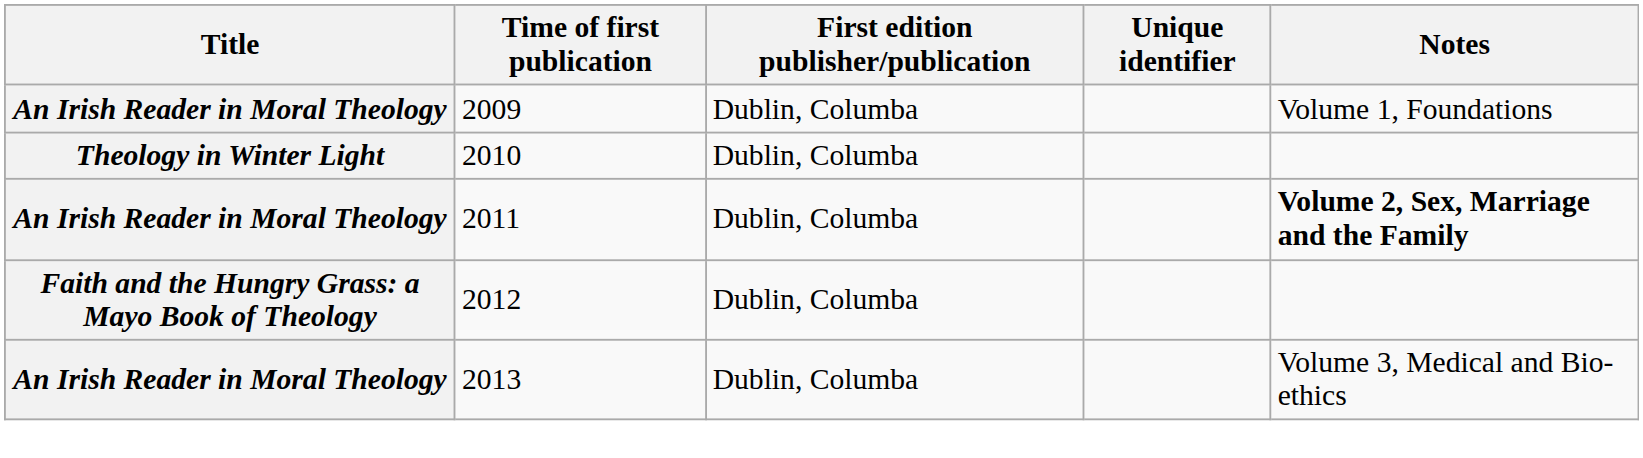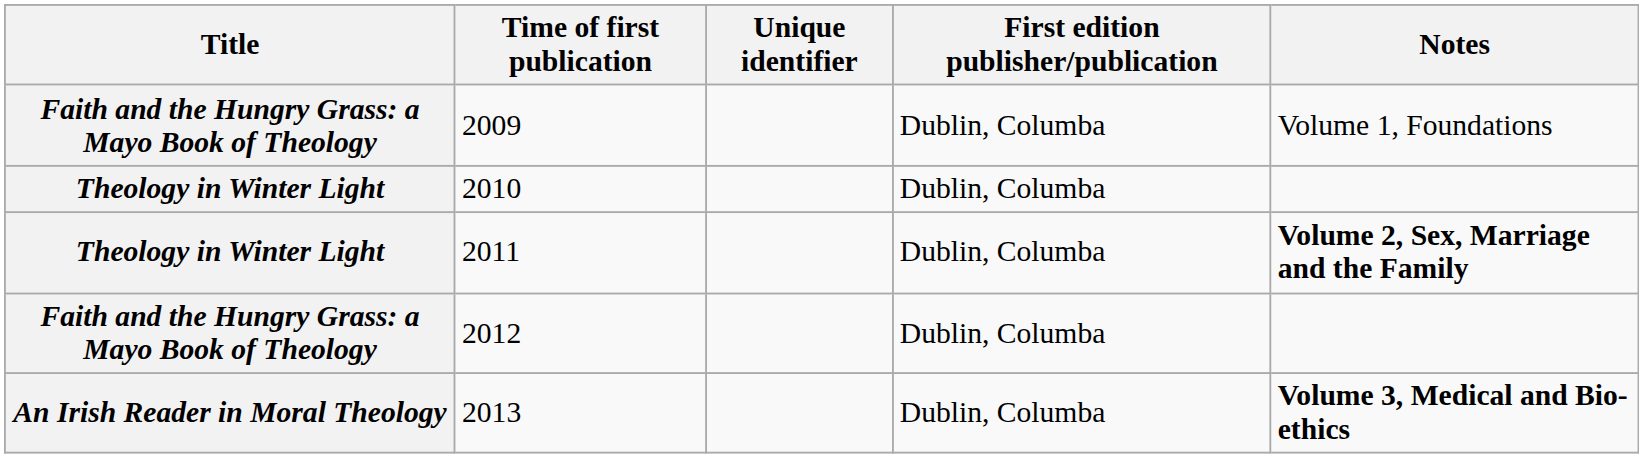 <table class="wikitable sortable plainrowheaders" style="margin-right: 0;">
 <tr>
 <th scope="col" class="unsortable">Title</th>
 <th scope="col">Time of first publication</th>
+<th scope="col" class="unsortable">Unique identifier</th>
 <th scope="col" class="unsortable">First edition publisher/publication</th>
-<th scope="col" class="unsortable">Unique identifier</th>
 <th scope="col" class="unsortable">Notes</th>
 </tr>
 <tr>
-<th scope="row"><em>An Irish Reader in Moral Theology</em></th>
+<th scope="row"><em>Faith and the Hungry Grass: a Mayo Book of Theology</em></th>
 <td>2009</td>
+<td></td>
 <td>Dublin, Columba</td>
-<td></td>
 <td>Volume 1, Foundations</td>
 </tr>
 <tr>
 <th scope="row"><em>Theology in Winter Light</em></th>
 <td>2010</td>
+<td></td>
 <td>Dublin, Columba</td>
-<td></td>
 <td></td>
 </tr>
 <tr>
-<th scope="row"><em>An Irish Reader in Moral Theology</em></th>
+<th scope="row"><em>Theology in Winter Light</em></th>
 <td>2011</td>
+<td></td>
 <td>Dublin, Columba</td>
-<td></td>
 <td><strong>Volume 2, Sex, Marriage and the Family</strong></td>
 </tr>
 <tr>
 <th scope="row"><em>Faith and the Hungry Grass: a Mayo Book of Theology</em></th>
 <td>2012</td>
+<td></td>
 <td>Dublin, Columba</td>
-<td></td>
 <td></td>
 </tr>
 <tr>
 <th scope="row"><em>An Irish Reader in Moral Theology</em></th>
 <td>2013</td>
+<td></td>
 <td>Dublin, Columba</td>
-<td></td>
-<td>Volume 3, Medical and Bio-ethics</td>
+<td><strong>Volume 3, Medical and Bio-ethics</strong></td>
 </tr>
 </table>
